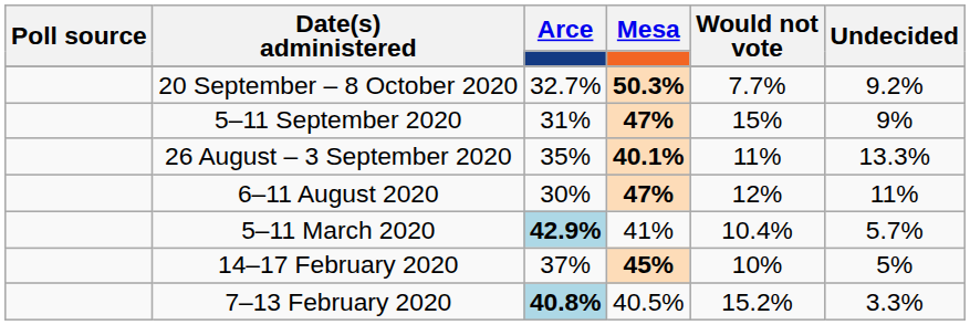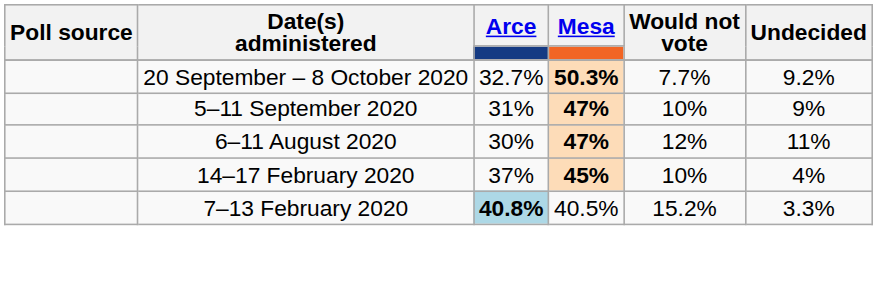 <table class="wikitable" style="text-align:center;font-size:90%;line-height:14px;">
 <tr>
 <th rowspan="2">Poll source</th>
 <th rowspan="2">Date(s)<br>administered</th>
 <th><a href='#'>Arce</a></th>
 <th><a href='#'>Mesa</a></th>
 <th rowspan="2">Would not<br>vote</th>
 <th rowspan="2">Undecided</th>
 </tr>
 <tr>
 <td style="background:#143A83;"></td>
 <td style="background:#F26524;"></td>
 </tr>
 <tr>
 </tr>
 <tr>
 <td></td>
 <td>20 September – 8 October 2020</td>
 <td>32.7%</td>
 <td style="background:#FDDCB8"><strong>50.3%</strong></td>
 <td>7.7%</td>
 <td>9.2%</td>
 </tr>
 <tr>
 <td></td>
 <td>5–11 September 2020</td>
 <td>31%</td>
 <td style="background:#FDDCB8"><strong>47%</strong></td>
-<td>15%</td>
+<td>10%</td>
 <td>9%</td>
-</tr>
-<tr>
-<td></td>
-<td>26 August – 3 September 2020</td>
-<td>35%</td>
-<td style="background:#FDDCB8"><strong>40.1%</strong></td>
-<td>11%</td>
-<td>13.3%</td>
 </tr>
 <tr>
 <td></td>
 <td>6–11 August 2020</td>
 <td>30%</td>
 <td style="background:#FDDCB8"><strong>47%</strong></td>
 <td>12%</td>
 <td>11%</td>
 </tr>
 <tr>
 <td></td>
-<td>5–11 March 2020</td>
-<td style="background:lightblue"><strong>42.9%</strong></td>
-<td>41%</td>
-<td>10.4%</td>
-<td>5.7%</td>
-</tr>
-<tr>
-<td></td>
 <td>14–17 February 2020</td>
 <td>37%</td>
 <td style="background:#FDDCB8"><strong>45%</strong></td>
 <td>10%</td>
-<td>5%</td>
+<td>4%</td>
 </tr>
 <tr>
 <td></td>
 <td>7–13 February 2020</td>
 <td style="background:lightblue"><strong>40.8%</strong></td>
 <td>40.5%</td>
 <td>15.2%</td>
 <td>3.3%</td>
 </tr>
 </table>
